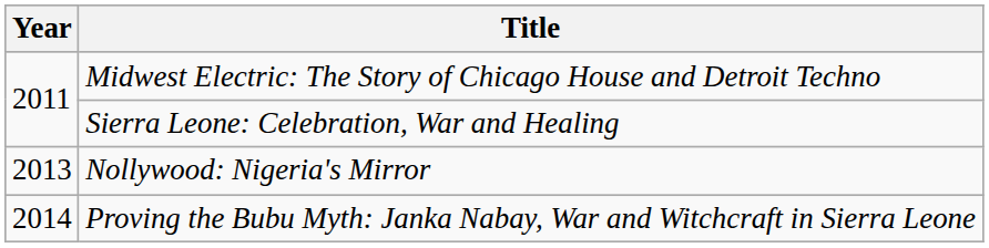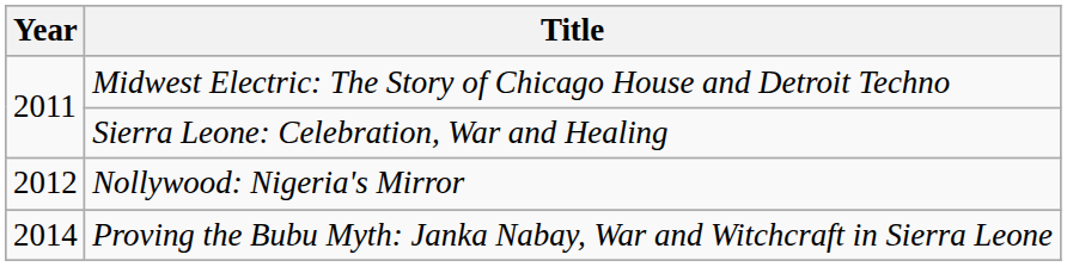 <table class="wikitable sortable">
 <tr>
 <th>Year</th>
 <th>Title</th>
 </tr>
 <tr>
 <td rowspan=2>2011</td>
 <td><em>Midwest Electric: The Story of Chicago House and Detroit Techno</em></td>
 </tr>
 <tr>
 <td><em>Sierra Leone: Celebration, War and Healing</em></td>
 </tr>
 <tr>
-<td>2013</td>
+<td>2012</td>
 <td><em>Nollywood: Nigeria's Mirror</em></td>
 </tr>
 <tr>
 <td>2014</td>
 <td><em>Proving the Bubu Myth: Janka Nabay, War and Witchcraft in Sierra Leone</em></td>
 </tr>
 </table>
